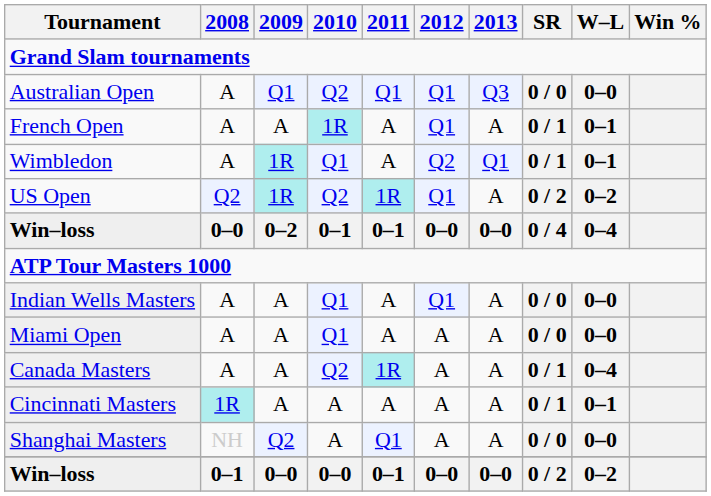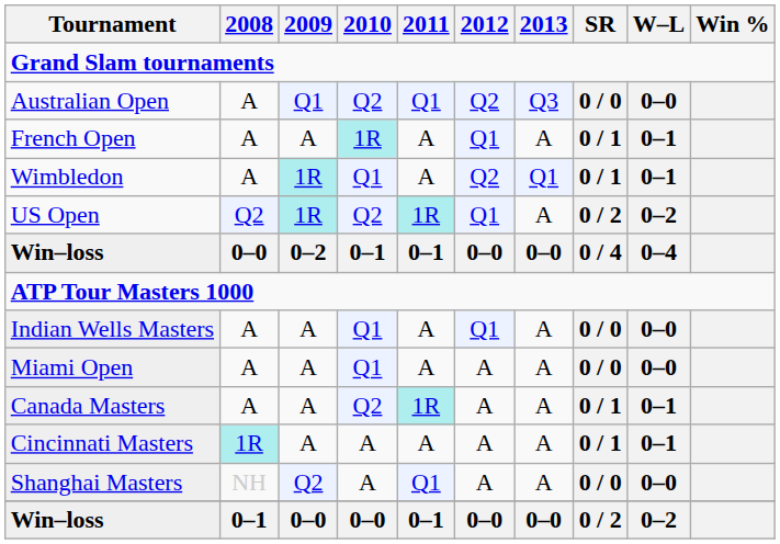 <table class=wikitable style=text-align:center>
 <tr>
 <th>Tournament</th>
 <th><a href='#'>2008</a></th>
 <th><a href='#'>2009</a></th>
 <th><a href='#'>2010</a></th>
 <th><a href='#'>2011</a></th>
 <th><a href='#'>2012</a></th>
 <th><a href='#'>2013</a></th>
 <th>SR</th>
 <th>W–L</th>
 <th>Win %</th>
 </tr>
 <tr>
 <td colspan=25 style=text-align:left><a href='#'><strong>Grand Slam tournaments</strong></a></td>
 </tr>
 <tr>
 <td align=left><a href='#'>Australian Open</a></td>
 <td>A</td>
 <td bgcolor=ecf2ff><a href='#'>Q1</a></td>
 <td bgcolor=ecf2ff><a href='#'>Q2</a></td>
 <td bgcolor=ecf2ff><a href='#'>Q1</a></td>
-<td bgcolor=ecf2ff><a href='#'>Q1</a></td>
+<td bgcolor=ecf2ff><a href='#'>Q2</a></td>
 <td bgcolor=ecf2ff><a href='#'>Q3</a></td>
 <th>0 / 0</th>
 <th>0–0</th>
 <th></th>
 </tr>
 <tr>
 <td align=left><a href='#'>French Open</a></td>
 <td>A</td>
 <td>A</td>
 <td bgcolor=afeeee><a href='#'>1R</a></td>
 <td>A</td>
 <td bgcolor=ecf2ff><a href='#'>Q1</a></td>
 <td>A</td>
 <th>0 / 1</th>
 <th>0–1</th>
 <th></th>
 </tr>
 <tr>
 <td align=left><a href='#'>Wimbledon</a></td>
 <td>A</td>
 <td bgcolor=afeeee><a href='#'>1R</a></td>
 <td bgcolor=ecf2ff><a href='#'>Q1</a></td>
 <td>A</td>
 <td bgcolor=ecf2ff><a href='#'>Q2</a></td>
 <td bgcolor=ecf2ff><a href='#'>Q1</a></td>
 <th>0 / 1</th>
 <th>0–1</th>
 <th></th>
 </tr>
 <tr>
 <td align=left><a href='#'>US Open</a></td>
 <td bgcolor=ecf2ff><a href='#'>Q2</a></td>
 <td bgcolor=afeeee><a href='#'>1R</a></td>
 <td bgcolor=ecf2ff><a href='#'>Q2</a></td>
 <td bgcolor=afeeee><a href='#'>1R</a></td>
 <td bgcolor=ecf2ff><a href='#'>Q1</a></td>
 <td>A</td>
 <th>0 / 2</th>
 <th>0–2</th>
 <th></th>
 </tr>
 <tr style=font-weight:bold;background:#efefef>
 <td style=text-align:left>Win–loss</td>
 <th>0–0</th>
 <th>0–2</th>
 <th>0–1</th>
 <th>0–1</th>
 <th>0–0</th>
 <th>0–0</th>
 <th>0 / 4</th>
 <th>0–4</th>
 <th></th>
 </tr>
 <tr>
 <td colspan=25 style=text-align:left><strong><a href='#'>ATP Tour Masters 1000</a></strong></td>
 </tr>
 <tr>
 <td bgcolor=efefef align=left><a href='#'>Indian Wells Masters</a></td>
 <td>A</td>
 <td>A</td>
 <td bgcolor=ecf2ff><a href='#'>Q1</a></td>
 <td>A</td>
 <td bgcolor=ecf2ff><a href='#'>Q1</a></td>
 <td>A</td>
 <th>0 / 0</th>
 <th>0–0</th>
 <th></th>
 </tr>
 <tr>
 <td bgcolor=efefef align=left><a href='#'>Miami Open</a></td>
 <td>A</td>
 <td>A</td>
 <td bgcolor=ecf2ff><a href='#'>Q1</a></td>
 <td>A</td>
 <td>A</td>
 <td>A</td>
 <th>0 / 0</th>
 <th>0–0</th>
 <th></th>
 </tr>
 <tr>
 <td bgcolor=efefef align=left><a href='#'>Canada Masters</a></td>
 <td>A</td>
 <td>A</td>
 <td bgcolor=ecf2ff><a href='#'>Q2</a></td>
 <td bgcolor=afeeee><a href='#'>1R</a></td>
 <td>A</td>
 <td>A</td>
 <th>0 / 1</th>
-<th>0–4</th>
+<th>0–1</th>
 <th></th>
 </tr>
 <tr>
 <td bgcolor=efefef align=left><a href='#'>Cincinnati Masters</a></td>
 <td bgcolor=afeeee><a href='#'>1R</a></td>
 <td>A</td>
 <td>A</td>
 <td>A</td>
 <td>A</td>
 <td>A</td>
 <th>0 / 1</th>
 <th>0–1</th>
 <th></th>
 </tr>
 <tr>
 <td bgcolor=efefef align=left><a href='#'>Shanghai Masters</a></td>
 <td align="center" colspan="1" style="color:#cccccc;">NH</td>
 <td bgcolor=ecf2ff><a href='#'>Q2</a></td>
 <td>A</td>
 <td bgcolor=ecf2ff><a href='#'>Q1</a></td>
 <td>A</td>
 <td>A</td>
 <th>0 / 0</th>
 <th>0–0</th>
 <th></th>
 </tr>
 <tr>
 </tr>
 <tr style=font-weight:bold;background:#efefef>
 <td style=text-align:left>Win–loss</td>
 <th>0–1</th>
 <th>0–0</th>
 <th>0–0</th>
 <th>0–1</th>
 <th>0–0</th>
 <th>0–0</th>
 <th>0 / 2</th>
 <th>0–2</th>
 <th></th>
 </tr>
 </table>
